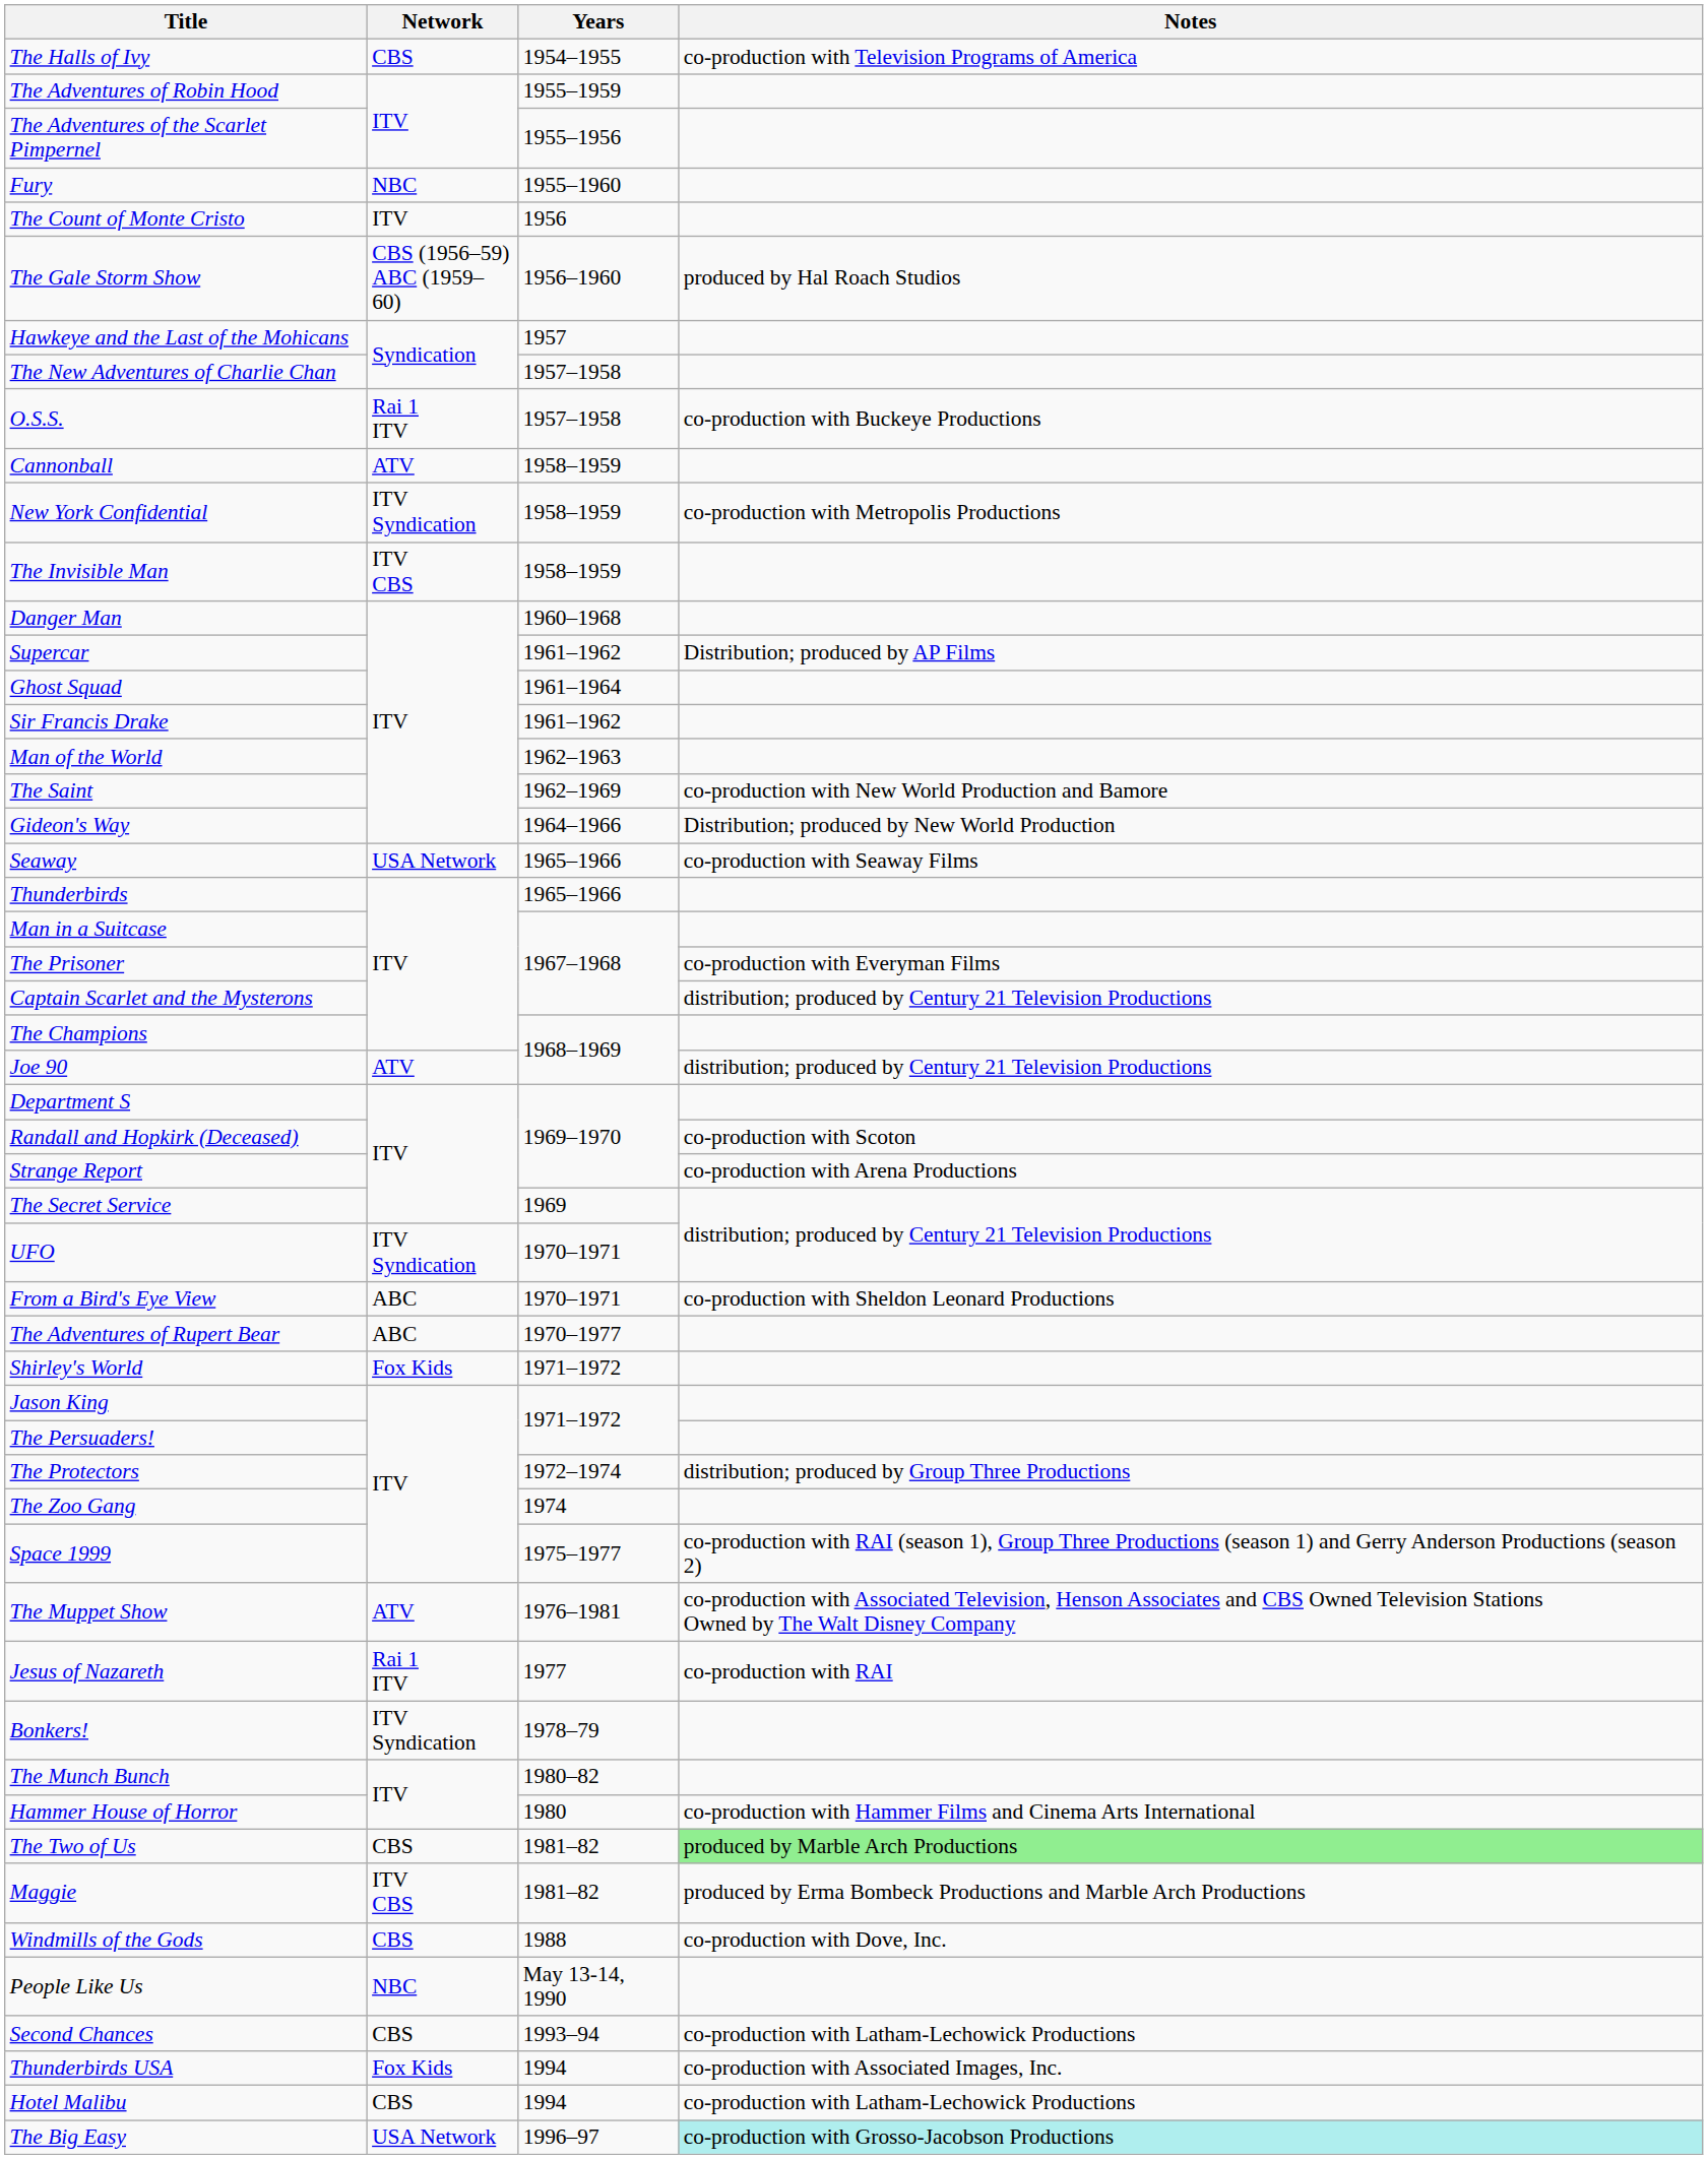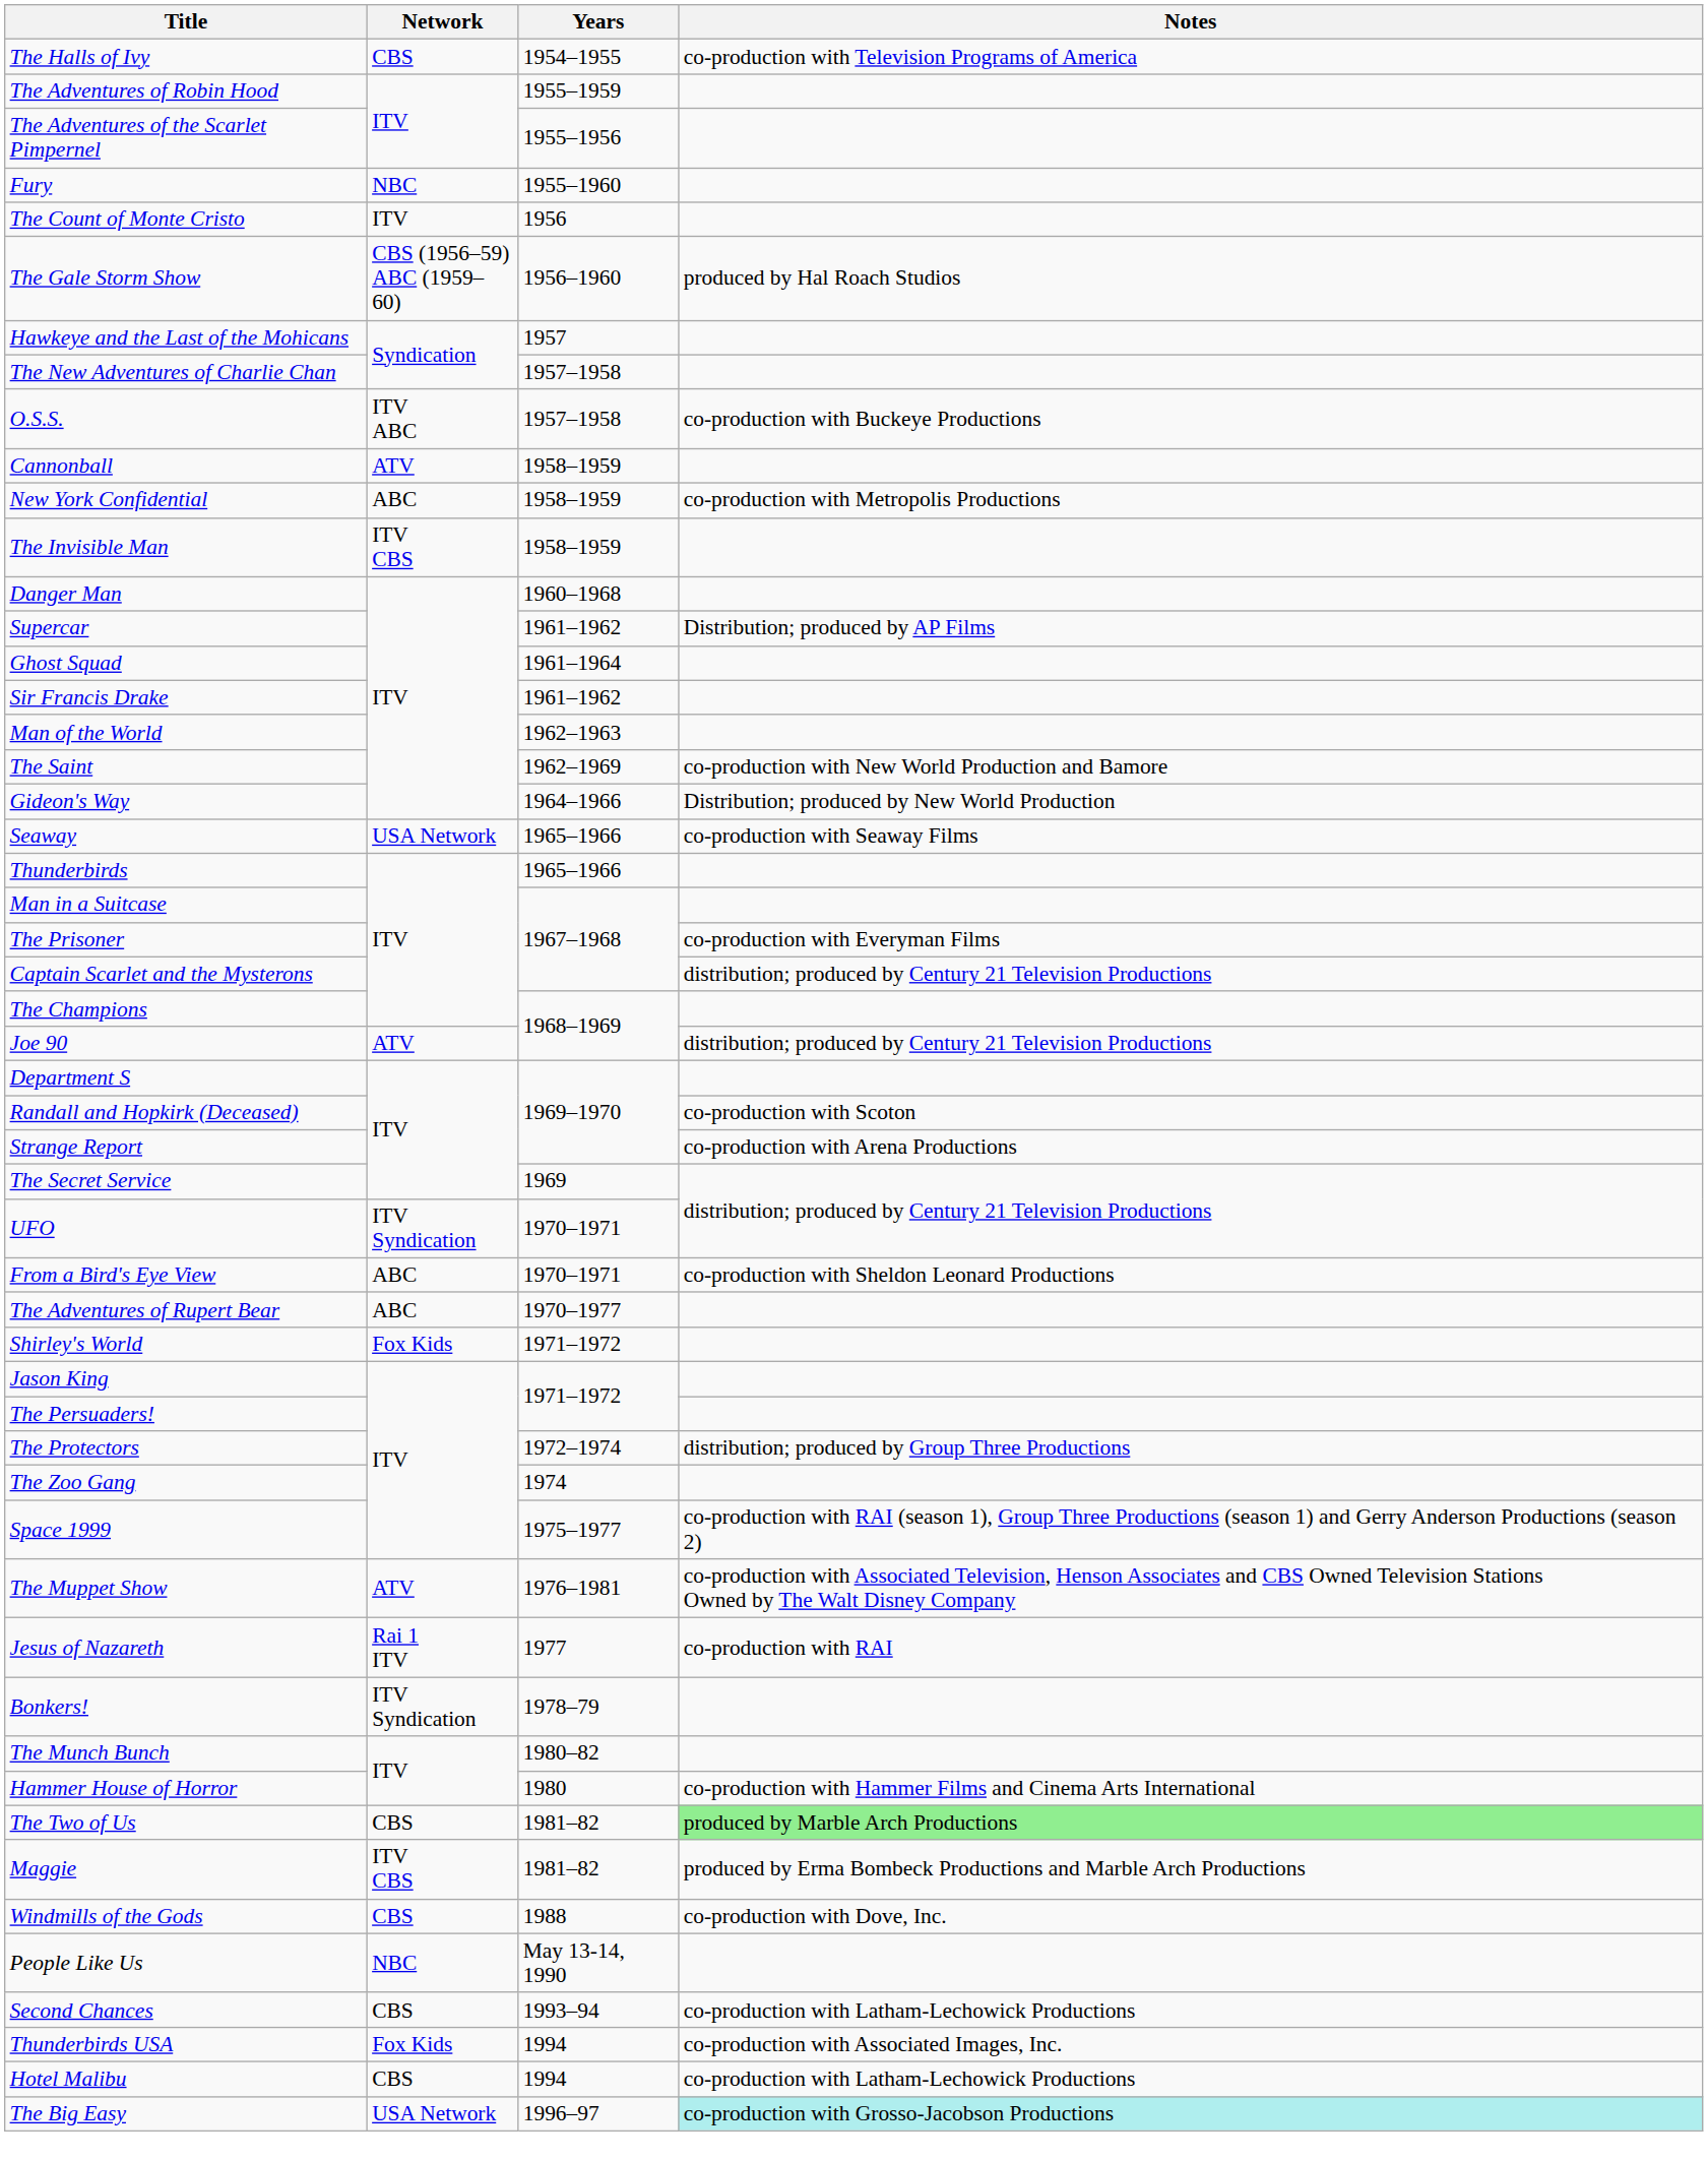 <table class="wikitable sortable">
 <tr>
 <th>Title</th>
 <th>Network</th>
 <th>Years</th>
 <th>Notes</th>
 </tr>
 <tr>
 <td><em><a href='#'>The Halls of Ivy</a></em></td>
 <td><a href='#'>CBS</a></td>
 <td>1954–1955</td>
 <td>co-production with <a href='#'>Television Programs of America</a></td>
 </tr>
 <tr>
 <td><em><a href='#'>The Adventures of Robin Hood</a></em></td>
 <td rowspan="2"><a href='#'>ITV</a></td>
 <td>1955–1959</td>
 <td></td>
 </tr>
 <tr>
 <td><em><a href='#'>The Adventures of the Scarlet Pimpernel</a></em></td>
 <td>1955–1956</td>
 <td></td>
 </tr>
 <tr>
 <td><em><a href='#'>Fury</a></em></td>
 <td><a href='#'>NBC</a></td>
 <td>1955–1960</td>
 <td></td>
 </tr>
 <tr>
 <td><em><a href='#'>The Count of Monte Cristo</a></em></td>
 <td>ITV</td>
 <td>1956</td>
 <td></td>
 </tr>
 <tr>
 <td><em><a href='#'>The Gale Storm Show</a></em></td>
 <td><a href='#'>CBS</a> (1956–59)<br><a href='#'>ABC</a> (1959–60)</td>
 <td>1956–1960</td>
 <td>produced by Hal Roach Studios</td>
 </tr>
 <tr>
 <td><em><a href='#'>Hawkeye and the Last of the Mohicans</a></em></td>
 <td rowspan="2"><a href='#'>Syndication</a></td>
 <td>1957</td>
 <td></td>
 </tr>
 <tr>
 <td><em><a href='#'>The New Adventures of Charlie Chan</a></em></td>
 <td>1957–1958</td>
 <td></td>
 </tr>
 <tr>
 <td><em><a href='#'>O.S.S.</a></em></td>
-<td><a href='#'>Rai 1</a><br>ITV</td>
+<td>ITV<br>ABC</td>
 <td>1957–1958</td>
 <td>co-production with Buckeye Productions</td>
 </tr>
 <tr>
 <td><em><a href='#'>Cannonball</a></em></td>
 <td><a href='#'>ATV</a></td>
 <td>1958–1959</td>
 <td></td>
 </tr>
 <tr>
 <td><em><a href='#'>New York Confidential</a></em></td>
-<td>ITV<br><a href='#'>Syndication</a></td>
+<td>ABC</td>
 <td>1958–1959</td>
 <td>co-production with Metropolis Productions</td>
 </tr>
 <tr>
 <td><em><a href='#'>The Invisible Man</a></em></td>
 <td>ITV<br><a href='#'>CBS</a></td>
 <td>1958–1959</td>
 <td></td>
 </tr>
 <tr>
 <td><em><a href='#'>Danger Man</a></em></td>
 <td rowspan="7">ITV</td>
 <td>1960–1968</td>
 <td></td>
 </tr>
 <tr>
 <td><em><a href='#'>Supercar</a></em></td>
 <td>1961–1962</td>
 <td>Distribution; produced by <a href='#'>AP Films</a></td>
 </tr>
 <tr>
 <td><em><a href='#'>Ghost Squad</a></em></td>
 <td>1961–1964</td>
 <td></td>
 </tr>
 <tr>
 <td><em><a href='#'>Sir Francis Drake</a></em></td>
 <td>1961–1962</td>
 <td></td>
 </tr>
 <tr>
 <td><em><a href='#'>Man of the World</a></em></td>
 <td>1962–1963</td>
 <td></td>
 </tr>
 <tr>
 <td><em><a href='#'>The Saint</a></em></td>
 <td>1962–1969</td>
 <td>co-production with New World Production and Bamore</td>
 </tr>
 <tr>
 <td><em><a href='#'>Gideon's Way</a></em></td>
 <td>1964–1966</td>
 <td>Distribution; produced by New World Production</td>
 </tr>
 <tr>
 <td><em><a href='#'>Seaway</a></em></td>
 <td><a href='#'>USA Network</a></td>
 <td>1965–1966</td>
 <td>co-production with Seaway Films</td>
 </tr>
 <tr>
 <td><em><a href='#'>Thunderbirds</a></em></td>
 <td rowspan="5">ITV</td>
 <td>1965–1966</td>
 <td></td>
 </tr>
 <tr>
 <td><em><a href='#'>Man in a Suitcase</a></em></td>
 <td rowspan="3">1967–1968</td>
 <td></td>
 </tr>
 <tr>
 <td><em><a href='#'>The Prisoner</a></em></td>
 <td>co-production with Everyman Films</td>
 </tr>
 <tr>
 <td><em><a href='#'>Captain Scarlet and the Mysterons</a></em></td>
 <td>distribution; produced by <a href='#'>Century 21 Television Productions</a></td>
 </tr>
 <tr>
 <td><em><a href='#'>The Champions</a></em></td>
 <td rowspan="2">1968–1969</td>
 <td></td>
 </tr>
 <tr>
 <td><em><a href='#'>Joe 90</a></em></td>
 <td><a href='#'>ATV</a></td>
 <td>distribution; produced by <a href='#'>Century 21 Television Productions</a></td>
 </tr>
 <tr>
 <td><em><a href='#'>Department S</a></em></td>
 <td rowspan="4">ITV</td>
 <td rowspan="3">1969–1970</td>
 <td></td>
 </tr>
 <tr>
 <td><em><a href='#'>Randall and Hopkirk (Deceased)</a></em></td>
 <td>co-production with Scoton</td>
 </tr>
 <tr>
 <td><em><a href='#'>Strange Report</a></em></td>
 <td>co-production with Arena Productions</td>
 </tr>
 <tr>
 <td><em><a href='#'>The Secret Service</a></em></td>
 <td>1969</td>
 <td rowspan="2">distribution; produced by <a href='#'>Century 21 Television Productions</a></td>
 </tr>
 <tr>
 <td><em><a href='#'>UFO</a></em></td>
 <td>ITV<br><a href='#'>Syndication</a></td>
 <td>1970–1971</td>
 </tr>
 <tr>
 <td><em><a href='#'>From a Bird's Eye View</a></em></td>
 <td>ABC</td>
 <td>1970–1971</td>
 <td>co-production with Sheldon Leonard Productions</td>
 </tr>
 <tr>
 <td><em><a href='#'>The Adventures of Rupert Bear</a></em></td>
 <td>ABC</td>
 <td>1970–1977</td>
 <td></td>
 </tr>
 <tr>
 <td><em><a href='#'>Shirley's World</a></em></td>
 <td><a href='#'>Fox Kids</a></td>
 <td>1971–1972</td>
 <td></td>
 </tr>
 <tr>
 <td><em><a href='#'>Jason King</a></em></td>
 <td rowspan="5">ITV</td>
 <td rowspan="2">1971–1972</td>
 <td></td>
 </tr>
 <tr>
 <td><em><a href='#'>The Persuaders!</a></em></td>
 <td></td>
 </tr>
 <tr>
 <td><em><a href='#'>The Protectors</a></em></td>
 <td>1972–1974</td>
 <td>distribution; produced by <a href='#'>Group Three Productions</a></td>
 </tr>
 <tr>
 <td><em><a href='#'>The Zoo Gang</a></em></td>
 <td>1974</td>
 <td></td>
 </tr>
 <tr>
 <td><em><a href='#'>Space 1999</a></em></td>
 <td>1975–1977</td>
 <td>co-production with <a href='#'>RAI</a> (season 1), <a href='#'>Group Three Productions</a> (season 1) and Gerry Anderson Productions (season 2)</td>
 </tr>
 <tr>
 <td><em><a href='#'>The Muppet Show</a></em></td>
 <td><a href='#'>ATV</a></td>
 <td>1976–1981</td>
 <td>co-production with <a href='#'>Associated Television</a>, <a href='#'>Henson Associates</a> and <a href='#'>CBS</a> Owned Television Stations<br>Owned by <a href='#'>The Walt Disney Company</a></td>
 </tr>
 <tr>
 <td><em><a href='#'>Jesus of Nazareth</a></em></td>
 <td><a href='#'>Rai 1</a><br>ITV</td>
 <td>1977</td>
 <td>co-production with <a href='#'>RAI</a></td>
 </tr>
 <tr>
 <td><em><a href='#'>Bonkers!</a></em></td>
 <td>ITV<br>Syndication</td>
 <td>1978–79</td>
 <td></td>
 </tr>
 <tr>
 <td><em><a href='#'>The Munch Bunch</a></em></td>
 <td rowspan="2">ITV</td>
 <td>1980–82</td>
 <td></td>
 </tr>
 <tr>
 <td><em><a href='#'>Hammer House of Horror</a></em></td>
 <td>1980</td>
 <td>co-production with <a href='#'>Hammer Films</a> and Cinema Arts International</td>
 </tr>
 <tr>
 <td><em><a href='#'>The Two of Us</a></em></td>
 <td>CBS</td>
 <td>1981–82</td>
 <td style="background: lightgreen;">produced by Marble Arch Productions</td>
 </tr>
 <tr>
 <td><em><a href='#'>Maggie</a></em></td>
 <td>ITV<br><a href='#'>CBS</a></td>
 <td>1981–82</td>
 <td>produced by Erma Bombeck Productions and Marble Arch Productions</td>
 </tr>
 <tr>
 <td><em><a href='#'>Windmills of the Gods</a></em></td>
 <td><a href='#'>CBS</a></td>
 <td>1988</td>
 <td>co-production with Dove, Inc.</td>
 </tr>
 <tr>
 <td><em>People Like Us</em></td>
 <td><a href='#'>NBC</a></td>
 <td>May 13-14, 1990</td>
 <td></td>
 </tr>
 <tr>
 <td><em><a href='#'>Second Chances</a></em></td>
 <td>CBS</td>
 <td>1993–94</td>
 <td>co-production with Latham-Lechowick Productions</td>
 </tr>
 <tr>
 <td><em><a href='#'>Thunderbirds USA</a></em></td>
 <td><a href='#'>Fox Kids</a></td>
 <td>1994</td>
 <td>co-production with Associated Images, Inc.</td>
 </tr>
 <tr>
 <td><em><a href='#'>Hotel Malibu</a></em></td>
 <td>CBS</td>
 <td>1994</td>
 <td>co-production with Latham-Lechowick Productions</td>
 </tr>
 <tr>
 <td><em><a href='#'>The Big Easy</a></em></td>
 <td><a href='#'>USA Network</a></td>
 <td>1996–97</td>
 <td style="background: paleturquoise;">co-production with Grosso-Jacobson Productions</td>
 </tr>
 </table>
